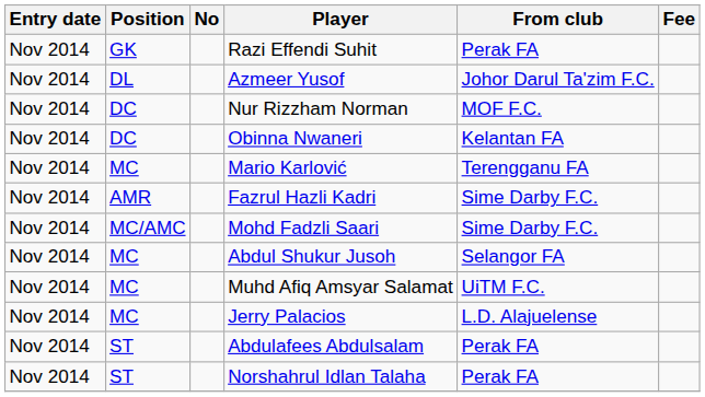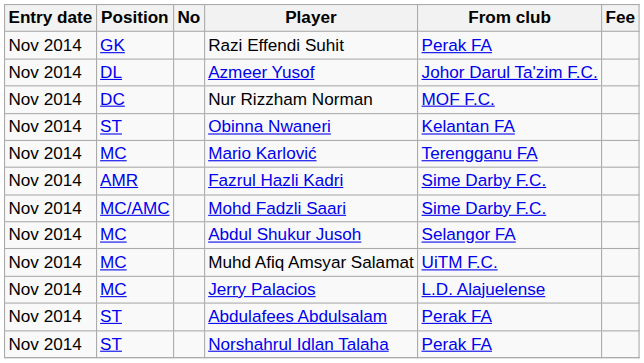 <table class="wikitable sortable">
 <tr>
 <th>Entry date</th>
 <th>Position</th>
 <th>No</th>
 <th>Player</th>
 <th>From club</th>
 <th>Fee</th>
 </tr>
 <tr>
 <td>Nov 2014</td>
 <td><a href='#'>GK</a></td>
 <td></td>
 <td> Razi Effendi Suhit</td>
 <td> <a href='#'>Perak FA</a></td>
 <td></td>
 </tr>
 <tr>
 <td>Nov 2014</td>
 <td><a href='#'>DL</a></td>
 <td></td>
 <td> <a href='#'>Azmeer Yusof</a></td>
 <td> <a href='#'>Johor Darul Ta'zim F.C.</a></td>
 <td></td>
 </tr>
 <tr>
 <td>Nov 2014</td>
 <td><a href='#'>DC</a></td>
 <td></td>
 <td> Nur Rizzham Norman</td>
 <td> <a href='#'>MOF F.C.</a></td>
 <td></td>
 </tr>
 <tr>
 <td>Nov 2014</td>
-<td><a href='#'>DC</a></td>
+<td><a href='#'>ST</a></td>
 <td></td>
 <td> <a href='#'>Obinna Nwaneri</a></td>
 <td> <a href='#'>Kelantan FA</a></td>
 <td></td>
 </tr>
 <tr>
 <td>Nov 2014</td>
 <td><a href='#'>MC</a></td>
 <td></td>
 <td> <a href='#'>Mario Karlović</a></td>
 <td> <a href='#'>Terengganu FA</a></td>
 <td></td>
 </tr>
 <tr>
 <td>Nov 2014</td>
 <td><a href='#'>AMR</a></td>
 <td></td>
 <td> <a href='#'>Fazrul Hazli Kadri</a></td>
 <td> <a href='#'>Sime Darby F.C.</a></td>
 <td></td>
 </tr>
 <tr>
 <td>Nov 2014</td>
 <td><a href='#'>MC/AMC</a></td>
 <td></td>
 <td> <a href='#'>Mohd Fadzli Saari</a></td>
 <td> <a href='#'>Sime Darby F.C.</a></td>
 <td></td>
 </tr>
 <tr>
 <td>Nov 2014</td>
 <td><a href='#'>MC</a></td>
 <td></td>
 <td> <a href='#'>Abdul Shukur Jusoh</a></td>
 <td> <a href='#'>Selangor FA</a></td>
 <td></td>
 </tr>
 <tr>
 <td>Nov 2014</td>
 <td><a href='#'>MC</a></td>
 <td></td>
 <td> Muhd Afiq Amsyar Salamat</td>
 <td> <a href='#'>UiTM F.C.</a></td>
 <td></td>
 </tr>
 <tr>
 <td>Nov 2014</td>
 <td><a href='#'>MC</a></td>
 <td></td>
 <td> <a href='#'>Jerry Palacios</a></td>
 <td> <a href='#'>L.D. Alajuelense</a></td>
 <td></td>
 </tr>
 <tr>
 <td>Nov 2014</td>
 <td><a href='#'>ST</a></td>
 <td></td>
 <td> <a href='#'>Abdulafees Abdulsalam</a></td>
 <td> <a href='#'>Perak FA</a></td>
 <td></td>
 </tr>
 <tr>
 <td>Nov 2014</td>
 <td><a href='#'>ST</a></td>
 <td></td>
 <td> <a href='#'>Norshahrul Idlan Talaha</a></td>
 <td> <a href='#'>Perak FA</a></td>
 <td></td>
 </tr>
 <tr>
 </tr>
 </table>
